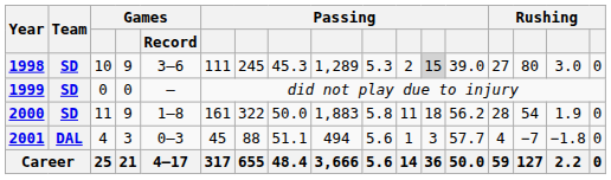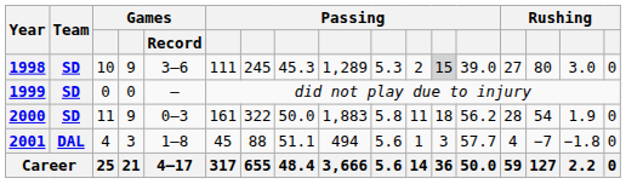 <table class="wikitable" style="text-align:center;">
 <tr>
 <th rowspan="2">Year</th>
 <th rowspan="2">Team</th>
 <th colspan="3">Games</th>
 <th colspan="8">Passing</th>
 <th colspan="4">Rushing</th>
 </tr>
 <tr>
 <th></th>
 <th></th>
 <th>Record</th>
 <th></th>
 <th></th>
 <th></th>
 <th></th>
 <th></th>
 <th></th>
 <th></th>
 <th></th>
 <th></th>
 <th></th>
 <th></th>
 <th></th>
 </tr>
 <tr>
 <th><a href='#'>1998</a></th>
 <th><a href='#'>SD</a></th>
 <td>10</td>
 <td>9</td>
 <td>3–6</td>
 <td>111</td>
 <td>245</td>
 <td>45.3</td>
 <td>1,289</td>
 <td>5.3</td>
 <td>2</td>
 <td style="background: lightgrey;">15</td>
 <td>39.0</td>
 <td>27</td>
 <td>80</td>
 <td>3.0</td>
 <td>0</td>
 </tr>
 <tr>
 <th><a href='#'>1999</a></th>
 <th><a href='#'>SD</a></th>
 <td>0</td>
 <td>0</td>
 <td>–</td>
 <td colspan="12"><em>did not play due to injury</em></td>
 </tr>
 <tr>
 <th><a href='#'>2000</a></th>
 <th><a href='#'>SD</a></th>
 <td>11</td>
 <td>9</td>
-<td>1–8</td>
+<td>0–3</td>
 <td>161</td>
 <td>322</td>
 <td>50.0</td>
 <td>1,883</td>
 <td>5.8</td>
 <td>11</td>
 <td>18</td>
 <td>56.2</td>
 <td>28</td>
 <td>54</td>
 <td>1.9</td>
 <td>0</td>
 </tr>
 <tr>
 <th><a href='#'>2001</a></th>
 <th><a href='#'>DAL</a></th>
 <td>4</td>
 <td>3</td>
-<td>0–3</td>
+<td>1–8</td>
 <td>45</td>
 <td>88</td>
 <td>51.1</td>
 <td>494</td>
 <td>5.6</td>
 <td>1</td>
 <td>3</td>
 <td>57.7</td>
 <td>4</td>
 <td>−7</td>
 <td>−1.8</td>
 <td>0</td>
 </tr>
 <tr>
 <th colspan="2">Career</th>
 <th>25</th>
 <th>21</th>
 <th>4–17</th>
 <th>317</th>
 <th>655</th>
 <th>48.4</th>
 <th>3,666</th>
 <th>5.6</th>
 <th>14</th>
 <th>36</th>
 <th>50.0</th>
 <th>59</th>
 <th>127</th>
 <th>2.2</th>
 <th>0</th>
 </tr>
 </table>
